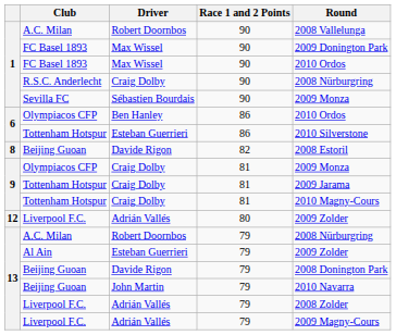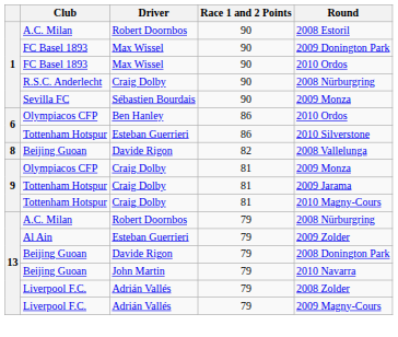 <table class="wikitable">
 <tr>
 <th></th>
 <th>Club</th>
 <th>Driver</th>
 <th>Race 1 and 2 Points</th>
 <th>Round</th>
 </tr>
 <tr>
 <th rowspan=5>1</th>
 <td> <a href='#'>A.C. Milan</a></td>
 <td> <a href='#'>Robert Doornbos</a></td>
 <td align=center>90</td>
-<td><a href='#'>2008 Vallelunga</a></td>
+<td><a href='#'>2008 Estoril</a></td>
 </tr>
 <tr>
 <td> <a href='#'>FC Basel 1893</a></td>
 <td> <a href='#'>Max Wissel</a></td>
 <td align=center>90</td>
 <td><a href='#'>2009 Donington Park</a></td>
 </tr>
 <tr>
 <td> <a href='#'>FC Basel 1893</a></td>
 <td> <a href='#'>Max Wissel</a></td>
 <td align=center>90 </td>
 <td><a href='#'>2010 Ordos</a></td>
 </tr>
 <tr>
 <td> <a href='#'>R.S.C. Anderlecht</a></td>
 <td> <a href='#'>Craig Dolby</a></td>
 <td align=center>90</td>
 <td><a href='#'>2008 Nürburgring</a></td>
 </tr>
 <tr>
 <td> <a href='#'>Sevilla FC</a></td>
 <td> <a href='#'>Sébastien Bourdais</a></td>
 <td align=center>90</td>
 <td><a href='#'>2009 Monza</a></td>
 </tr>
 <tr>
 <th rowspan=2>6</th>
 <td> <a href='#'>Olympiacos CFP</a></td>
 <td> <a href='#'>Ben Hanley</a></td>
 <td align=center>86 </td>
 <td><a href='#'>2010 Ordos</a></td>
 </tr>
 <tr>
 <td> <a href='#'>Tottenham Hotspur</a></td>
 <td> <a href='#'>Esteban Guerrieri</a></td>
 <td align=center>86 </td>
 <td><a href='#'>2010 Silverstone</a></td>
 </tr>
 <tr>
 <th>8</th>
 <td> <a href='#'>Beijing Guoan</a></td>
 <td> <a href='#'>Davide Rigon</a></td>
 <td align=center>82</td>
-<td><a href='#'>2008 Estoril</a></td>
+<td><a href='#'>2008 Vallelunga</a></td>
 </tr>
 <tr>
 <th rowspan=3>9</th>
 <td> <a href='#'>Olympiacos CFP</a></td>
 <td> <a href='#'>Craig Dolby</a></td>
 <td align=center>81</td>
 <td><a href='#'>2009 Monza</a></td>
 </tr>
 <tr>
 <td> <a href='#'>Tottenham Hotspur</a></td>
 <td> <a href='#'>Craig Dolby</a></td>
 <td align=center>81</td>
 <td><a href='#'>2009 Jarama</a></td>
 </tr>
 <tr>
 <td> <a href='#'>Tottenham Hotspur</a></td>
 <td> <a href='#'>Craig Dolby</a></td>
 <td align=center>81 </td>
 <td><a href='#'>2010 Magny-Cours</a></td>
-</tr>
-<tr>
-<th>12</th>
-<td> <a href='#'>Liverpool F.C.</a></td>
-<td> <a href='#'>Adrián Vallés</a></td>
-<td align=center>80</td>
-<td><a href='#'>2009 Zolder</a></td>
 </tr>
 <tr>
 <th rowspan=6>13</th>
 <td> <a href='#'>A.C. Milan</a></td>
 <td> <a href='#'>Robert Doornbos</a></td>
 <td align=center>79</td>
 <td><a href='#'>2008 Nürburgring</a></td>
 </tr>
 <tr>
 <td> <a href='#'>Al Ain</a></td>
 <td> <a href='#'>Esteban Guerrieri</a></td>
 <td align=center>79</td>
 <td><a href='#'>2009 Zolder</a></td>
 </tr>
 <tr>
 <td> <a href='#'>Beijing Guoan</a></td>
 <td> <a href='#'>Davide Rigon</a></td>
 <td align=center>79</td>
 <td><a href='#'>2008 Donington Park</a></td>
 </tr>
 <tr>
 <td> <a href='#'>Beijing Guoan</a></td>
 <td> <a href='#'>John Martin</a></td>
 <td align=center>79 </td>
 <td><a href='#'>2010 Navarra</a></td>
 </tr>
 <tr>
 <td> <a href='#'>Liverpool F.C.</a></td>
 <td> <a href='#'>Adrián Vallés</a></td>
 <td align=center>79</td>
 <td><a href='#'>2008 Zolder</a></td>
 </tr>
 <tr>
 <td> <a href='#'>Liverpool F.C.</a></td>
 <td> <a href='#'>Adrián Vallés</a></td>
 <td align=center>79</td>
 <td><a href='#'>2009 Magny-Cours</a></td>
 </tr>
 </table>
